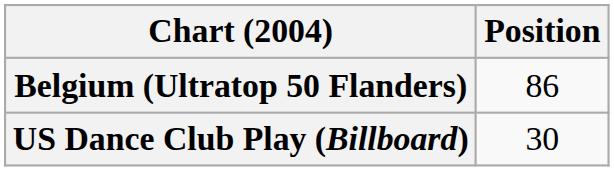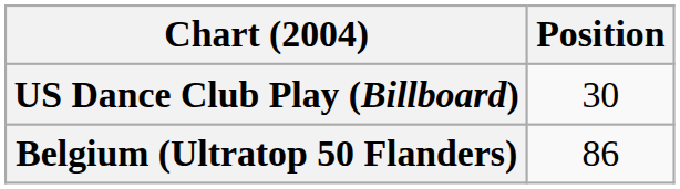 <table class="wikitable plainrowheaders" style="text-align:center">
 <tr>
 <th scope="col">Chart (2004)</th>
 <th scope="col">Position</th>
 </tr>
 <tr>
+<th scope="row">US Dance Club Play (<em>Billboard</em>)</th>
+<td>30</td>
+</tr>
+<tr>
 <th scope="row">Belgium (Ultratop 50 Flanders)</th>
 <td>86</td>
 </tr>
-<tr>
-<th scope="row">US Dance Club Play (<em>Billboard</em>)</th>
-<td>30</td>
-</tr>
 </table>
